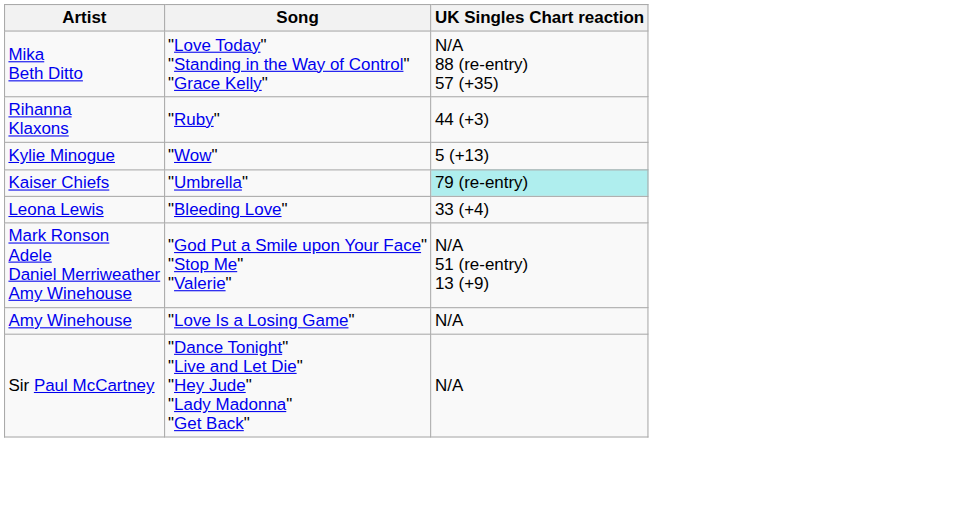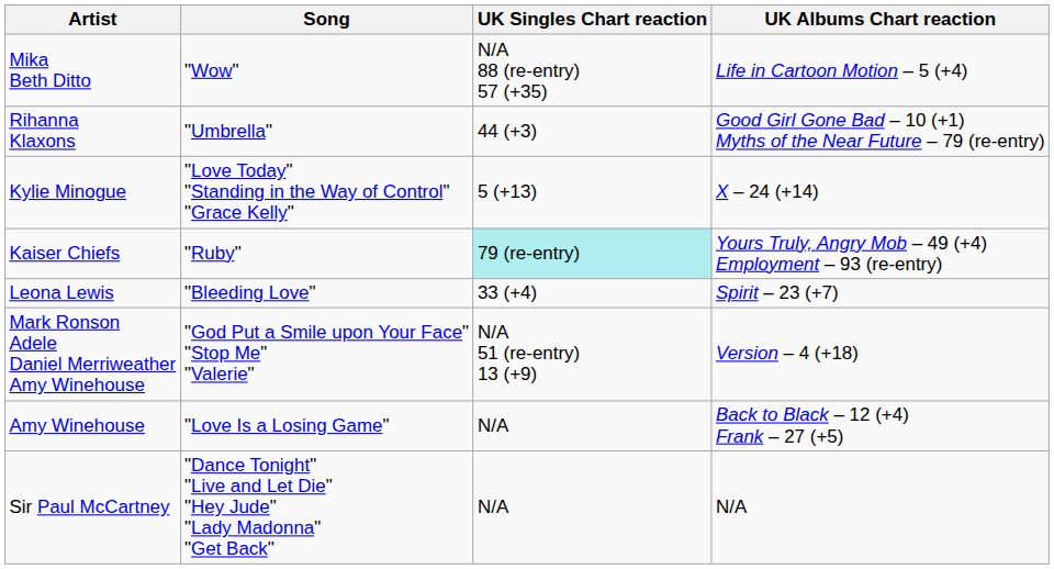 <table class="wikitable">
 <tr>
 <th>Artist</th>
 <th>Song</th>
 <th>UK Singles Chart reaction</th>
+<th>UK Albums Chart reaction</th>
 </tr>
 <tr>
 <td><a href='#'>Mika</a><br><a href='#'>Beth Ditto</a></td>
-<td>"<a href='#'>Love Today</a>"<br>"<a href='#'>Standing in the Way of Control</a>"<br>"<a href='#'>Grace Kelly</a>"</td>
+<td>"<a href='#'>Wow</a>"</td>
 <td>N/A<br>88 (re-entry)<br>57 (+35)</td>
+<td><em><a href='#'>Life in Cartoon Motion</a></em> – 5 (+4)</td>
 </tr>
 <tr>
 <td><a href='#'>Rihanna</a><br><a href='#'>Klaxons</a></td>
-<td>"<a href='#'>Ruby</a>"</td>
+<td>"<a href='#'>Umbrella</a>"</td>
 <td>44 (+3)</td>
+<td><em><a href='#'>Good Girl Gone Bad</a></em> – 10 (+1)<br><em><a href='#'>Myths of the Near Future</a></em> – 79 (re-entry)</td>
 </tr>
 <tr>
 <td><a href='#'>Kylie Minogue</a></td>
-<td>"<a href='#'>Wow</a>"</td>
+<td>"<a href='#'>Love Today</a>"<br>"<a href='#'>Standing in the Way of Control</a>"<br>"<a href='#'>Grace Kelly</a>"</td>
 <td>5 (+13)</td>
+<td><em><a href='#'>X</a></em> – 24 (+14)</td>
 </tr>
 <tr>
 <td><a href='#'>Kaiser Chiefs</a></td>
-<td>"<a href='#'>Umbrella</a>"</td>
+<td>"<a href='#'>Ruby</a>"</td>
 <td style="background: paleturquoise;">79 (re-entry)</td>
+<td><em><a href='#'>Yours Truly, Angry Mob</a></em> – 49 (+4)<br><em><a href='#'>Employment</a></em> – 93 (re-entry)</td>
 </tr>
 <tr>
 <td><a href='#'>Leona Lewis</a></td>
 <td>"<a href='#'>Bleeding Love</a>"</td>
 <td>33 (+4)</td>
+<td><em><a href='#'>Spirit</a></em> – 23 (+7)</td>
 </tr>
 <tr>
 <td><a href='#'>Mark Ronson</a><br><a href='#'>Adele</a><br><a href='#'>Daniel Merriweather</a><br><a href='#'>Amy Winehouse</a></td>
 <td>"<a href='#'>God Put a Smile upon Your Face</a>"<br>"<a href='#'>Stop Me</a>"<br>"<a href='#'>Valerie</a>"</td>
 <td>N/A<br>51 (re-entry)<br>13 (+9)</td>
+<td><em><a href='#'>Version</a></em> – 4 (+18)</td>
 </tr>
 <tr>
 <td><a href='#'>Amy Winehouse</a></td>
 <td>"<a href='#'>Love Is a Losing Game</a>"</td>
 <td>N/A</td>
+<td><em><a href='#'>Back to Black</a></em> – 12 (+4)<br><em><a href='#'>Frank</a></em> – 27 (+5)</td>
 </tr>
 <tr>
 <td>Sir <a href='#'>Paul McCartney</a></td>
 <td>"<a href='#'>Dance Tonight</a>"<br>"<a href='#'>Live and Let Die</a>"<br>"<a href='#'>Hey Jude</a>"<br>"<a href='#'>Lady Madonna</a>"<br>"<a href='#'>Get Back</a>"</td>
 <td>N/A</td>
+<td>N/A</td>
 </tr>
 </table>
